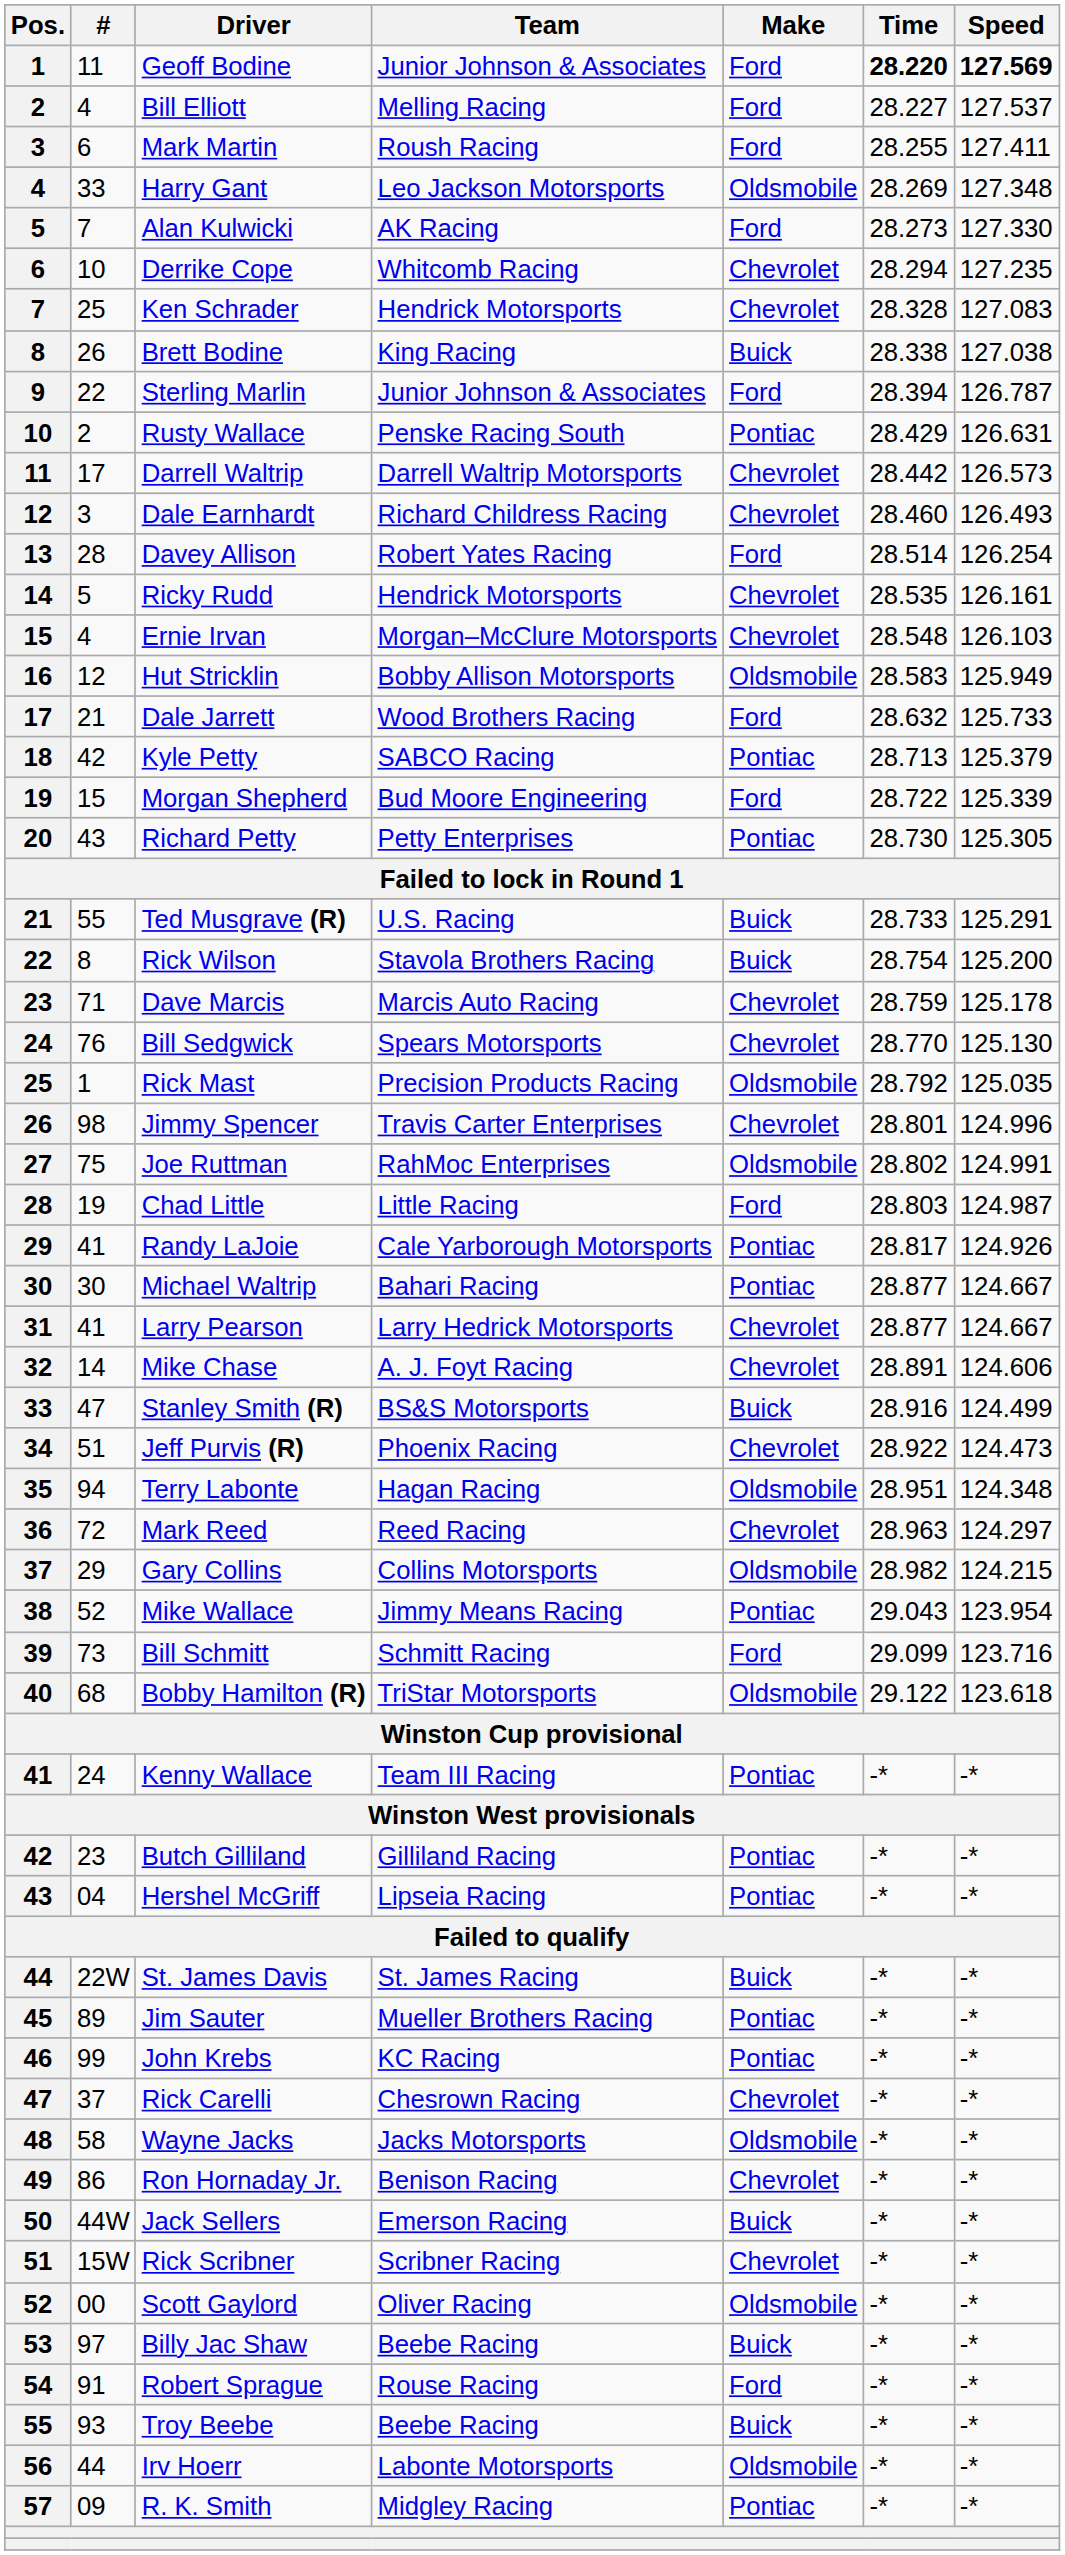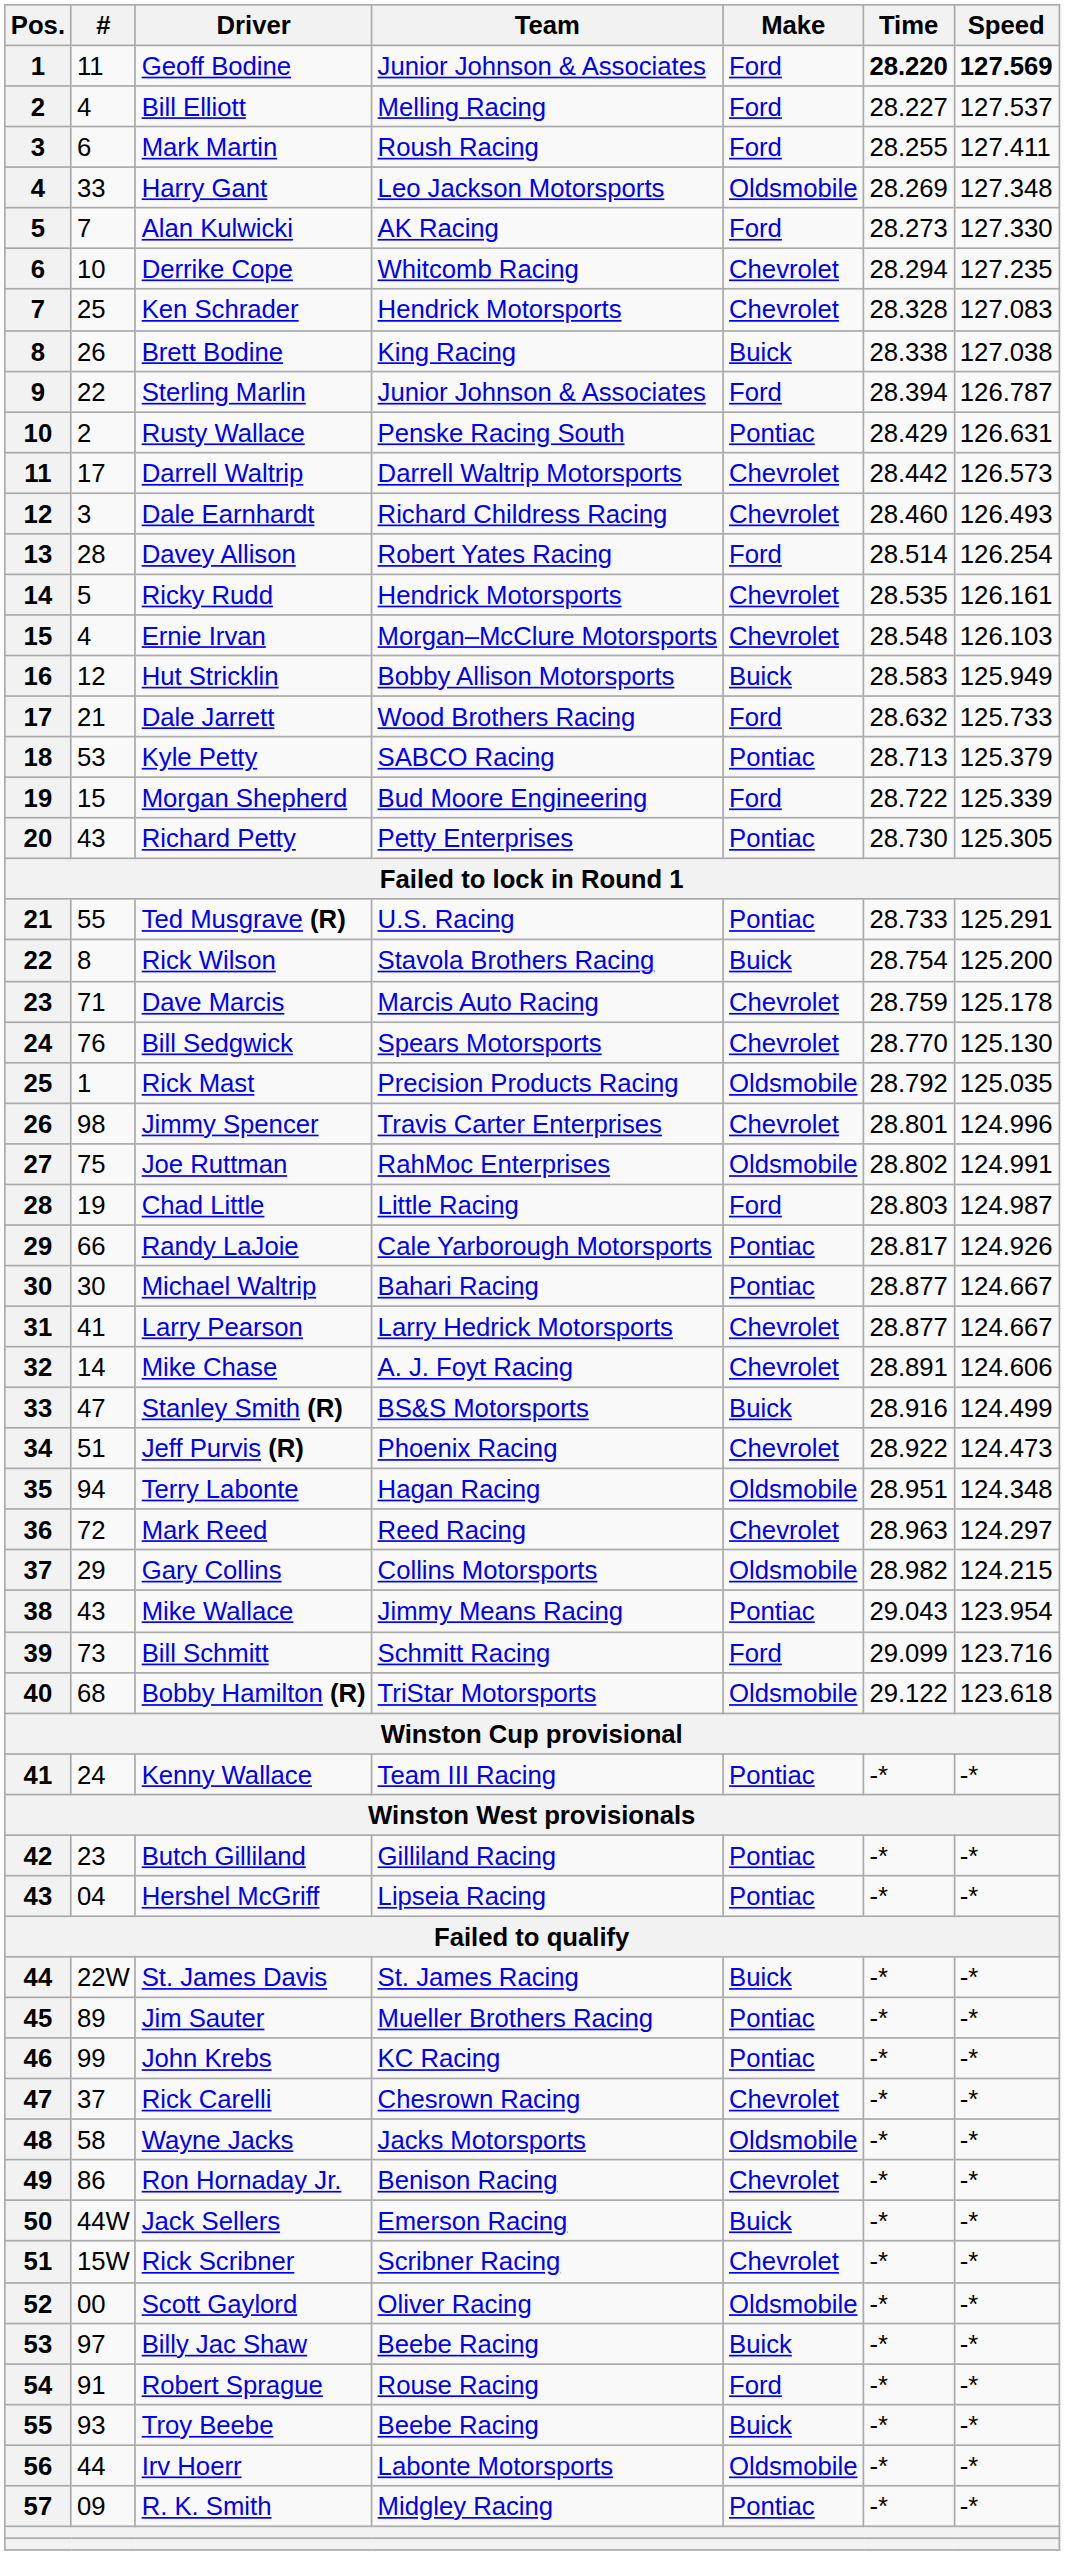 <table class="wikitable" style="font-size:95%">
 <tr>
 <th>Pos.</th>
 <th>#</th>
 <th>Driver</th>
 <th>Team</th>
 <th>Make</th>
 <th>Time</th>
 <th>Speed</th>
 </tr>
 <tr>
 <th>1</th>
 <td>11</td>
 <td><a href='#'>Geoff Bodine</a></td>
 <td><a href='#'>Junior Johnson & Associates</a></td>
 <td><a href='#'>Ford</a></td>
 <td><strong>28.220</strong></td>
 <td><strong>127.569</strong></td>
 </tr>
 <tr>
 <th>2</th>
 <td>4</td>
 <td><a href='#'>Bill Elliott</a></td>
 <td><a href='#'>Melling Racing</a></td>
 <td><a href='#'>Ford</a></td>
 <td>28.227</td>
 <td>127.537</td>
 </tr>
 <tr>
 <th>3</th>
 <td>6</td>
 <td><a href='#'>Mark Martin</a></td>
 <td><a href='#'>Roush Racing</a></td>
 <td><a href='#'>Ford</a></td>
 <td>28.255</td>
 <td>127.411</td>
 </tr>
 <tr>
 <th>4</th>
 <td>33</td>
 <td><a href='#'>Harry Gant</a></td>
 <td><a href='#'>Leo Jackson Motorsports</a></td>
 <td><a href='#'>Oldsmobile</a></td>
 <td>28.269</td>
 <td>127.348</td>
 </tr>
 <tr>
 <th>5</th>
 <td>7</td>
 <td><a href='#'>Alan Kulwicki</a></td>
 <td><a href='#'>AK Racing</a></td>
 <td><a href='#'>Ford</a></td>
 <td>28.273</td>
 <td>127.330</td>
 </tr>
 <tr>
 <th>6</th>
 <td>10</td>
 <td><a href='#'>Derrike Cope</a></td>
 <td><a href='#'>Whitcomb Racing</a></td>
 <td><a href='#'>Chevrolet</a></td>
 <td>28.294</td>
 <td>127.235</td>
 </tr>
 <tr>
 <th>7</th>
 <td>25</td>
 <td><a href='#'>Ken Schrader</a></td>
 <td><a href='#'>Hendrick Motorsports</a></td>
 <td><a href='#'>Chevrolet</a></td>
 <td>28.328</td>
 <td>127.083</td>
 </tr>
 <tr>
 <th>8</th>
 <td>26</td>
 <td><a href='#'>Brett Bodine</a></td>
 <td><a href='#'>King Racing</a></td>
 <td><a href='#'>Buick</a></td>
 <td>28.338</td>
 <td>127.038</td>
 </tr>
 <tr>
 <th>9</th>
 <td>22</td>
 <td><a href='#'>Sterling Marlin</a></td>
 <td><a href='#'>Junior Johnson & Associates</a></td>
 <td><a href='#'>Ford</a></td>
 <td>28.394</td>
 <td>126.787</td>
 </tr>
 <tr>
 <th>10</th>
 <td>2</td>
 <td><a href='#'>Rusty Wallace</a></td>
 <td><a href='#'>Penske Racing South</a></td>
 <td><a href='#'>Pontiac</a></td>
 <td>28.429</td>
 <td>126.631</td>
 </tr>
 <tr>
 <th>11</th>
 <td>17</td>
 <td><a href='#'>Darrell Waltrip</a></td>
 <td><a href='#'>Darrell Waltrip Motorsports</a></td>
 <td><a href='#'>Chevrolet</a></td>
 <td>28.442</td>
 <td>126.573</td>
 </tr>
 <tr>
 <th>12</th>
 <td>3</td>
 <td><a href='#'>Dale Earnhardt</a></td>
 <td><a href='#'>Richard Childress Racing</a></td>
 <td><a href='#'>Chevrolet</a></td>
 <td>28.460</td>
 <td>126.493</td>
 </tr>
 <tr>
 <th>13</th>
 <td>28</td>
 <td><a href='#'>Davey Allison</a></td>
 <td><a href='#'>Robert Yates Racing</a></td>
 <td><a href='#'>Ford</a></td>
 <td>28.514</td>
 <td>126.254</td>
 </tr>
 <tr>
 <th>14</th>
 <td>5</td>
 <td><a href='#'>Ricky Rudd</a></td>
 <td><a href='#'>Hendrick Motorsports</a></td>
 <td><a href='#'>Chevrolet</a></td>
 <td>28.535</td>
 <td>126.161</td>
 </tr>
 <tr>
 <th>15</th>
 <td>4</td>
 <td><a href='#'>Ernie Irvan</a></td>
 <td><a href='#'>Morgan–McClure Motorsports</a></td>
 <td><a href='#'>Chevrolet</a></td>
 <td>28.548</td>
 <td>126.103</td>
 </tr>
 <tr>
 <th>16</th>
 <td>12</td>
 <td><a href='#'>Hut Stricklin</a></td>
 <td><a href='#'>Bobby Allison Motorsports</a></td>
-<td><a href='#'>Oldsmobile</a></td>
+<td><a href='#'>Buick</a></td>
 <td>28.583</td>
 <td>125.949</td>
 </tr>
 <tr>
 <th>17</th>
 <td>21</td>
 <td><a href='#'>Dale Jarrett</a></td>
 <td><a href='#'>Wood Brothers Racing</a></td>
 <td><a href='#'>Ford</a></td>
 <td>28.632</td>
 <td>125.733</td>
 </tr>
 <tr>
 <th>18</th>
-<td>42</td>
+<td>53</td>
 <td><a href='#'>Kyle Petty</a></td>
 <td><a href='#'>SABCO Racing</a></td>
 <td><a href='#'>Pontiac</a></td>
 <td>28.713</td>
 <td>125.379</td>
 </tr>
 <tr>
 <th>19</th>
 <td>15</td>
 <td><a href='#'>Morgan Shepherd</a></td>
 <td><a href='#'>Bud Moore Engineering</a></td>
 <td><a href='#'>Ford</a></td>
 <td>28.722</td>
 <td>125.339</td>
 </tr>
 <tr>
 <th>20</th>
 <td>43</td>
 <td><a href='#'>Richard Petty</a></td>
 <td><a href='#'>Petty Enterprises</a></td>
 <td><a href='#'>Pontiac</a></td>
 <td>28.730</td>
 <td>125.305</td>
 </tr>
 <tr>
 <th colspan="7">Failed to lock in Round 1</th>
 </tr>
 <tr>
 <th>21</th>
 <td>55</td>
 <td><a href='#'>Ted Musgrave</a> <strong>(R)</strong></td>
 <td><a href='#'>U.S. Racing</a></td>
-<td><a href='#'>Buick</a></td>
+<td><a href='#'>Pontiac</a></td>
 <td>28.733</td>
 <td>125.291</td>
 </tr>
 <tr>
 <th>22</th>
 <td>8</td>
 <td><a href='#'>Rick Wilson</a></td>
 <td><a href='#'>Stavola Brothers Racing</a></td>
 <td><a href='#'>Buick</a></td>
 <td>28.754</td>
 <td>125.200</td>
 </tr>
 <tr>
 <th>23</th>
 <td>71</td>
 <td><a href='#'>Dave Marcis</a></td>
 <td><a href='#'>Marcis Auto Racing</a></td>
 <td><a href='#'>Chevrolet</a></td>
 <td>28.759</td>
 <td>125.178</td>
 </tr>
 <tr>
 <th>24</th>
 <td>76</td>
 <td><a href='#'>Bill Sedgwick</a></td>
 <td><a href='#'>Spears Motorsports</a></td>
 <td><a href='#'>Chevrolet</a></td>
 <td>28.770</td>
 <td>125.130</td>
 </tr>
 <tr>
 <th>25</th>
 <td>1</td>
 <td><a href='#'>Rick Mast</a></td>
 <td><a href='#'>Precision Products Racing</a></td>
 <td><a href='#'>Oldsmobile</a></td>
 <td>28.792</td>
 <td>125.035</td>
 </tr>
 <tr>
 <th>26</th>
 <td>98</td>
 <td><a href='#'>Jimmy Spencer</a></td>
 <td><a href='#'>Travis Carter Enterprises</a></td>
 <td><a href='#'>Chevrolet</a></td>
 <td>28.801</td>
 <td>124.996</td>
 </tr>
 <tr>
 <th>27</th>
 <td>75</td>
 <td><a href='#'>Joe Ruttman</a></td>
 <td><a href='#'>RahMoc Enterprises</a></td>
 <td><a href='#'>Oldsmobile</a></td>
 <td>28.802</td>
 <td>124.991</td>
 </tr>
 <tr>
 <th>28</th>
 <td>19</td>
 <td><a href='#'>Chad Little</a></td>
 <td><a href='#'>Little Racing</a></td>
 <td><a href='#'>Ford</a></td>
 <td>28.803</td>
 <td>124.987</td>
 </tr>
 <tr>
 <th>29</th>
-<td>41</td>
+<td>66</td>
 <td><a href='#'>Randy LaJoie</a></td>
 <td><a href='#'>Cale Yarborough Motorsports</a></td>
 <td><a href='#'>Pontiac</a></td>
 <td>28.817</td>
 <td>124.926</td>
 </tr>
 <tr>
 <th>30</th>
 <td>30</td>
 <td><a href='#'>Michael Waltrip</a></td>
 <td><a href='#'>Bahari Racing</a></td>
 <td><a href='#'>Pontiac</a></td>
 <td>28.877</td>
 <td>124.667</td>
 </tr>
 <tr>
 <th>31</th>
 <td>41</td>
 <td><a href='#'>Larry Pearson</a></td>
 <td><a href='#'>Larry Hedrick Motorsports</a></td>
 <td><a href='#'>Chevrolet</a></td>
 <td>28.877</td>
 <td>124.667</td>
 </tr>
 <tr>
 <th>32</th>
 <td>14</td>
 <td><a href='#'>Mike Chase</a></td>
 <td><a href='#'>A. J. Foyt Racing</a></td>
 <td><a href='#'>Chevrolet</a></td>
 <td>28.891</td>
 <td>124.606</td>
 </tr>
 <tr>
 <th>33</th>
 <td>47</td>
 <td><a href='#'>Stanley Smith</a> <strong>(R)</strong></td>
 <td><a href='#'>BS&S Motorsports</a></td>
 <td><a href='#'>Buick</a></td>
 <td>28.916</td>
 <td>124.499</td>
 </tr>
 <tr>
 <th>34</th>
 <td>51</td>
 <td><a href='#'>Jeff Purvis</a> <strong>(R)</strong></td>
 <td><a href='#'>Phoenix Racing</a></td>
 <td><a href='#'>Chevrolet</a></td>
 <td>28.922</td>
 <td>124.473</td>
 </tr>
 <tr>
 <th>35</th>
 <td>94</td>
 <td><a href='#'>Terry Labonte</a></td>
 <td><a href='#'>Hagan Racing</a></td>
 <td><a href='#'>Oldsmobile</a></td>
 <td>28.951</td>
 <td>124.348</td>
 </tr>
 <tr>
 <th>36</th>
 <td>72</td>
 <td><a href='#'>Mark Reed</a></td>
 <td><a href='#'>Reed Racing</a></td>
 <td><a href='#'>Chevrolet</a></td>
 <td>28.963</td>
 <td>124.297</td>
 </tr>
 <tr>
 <th>37</th>
 <td>29</td>
 <td><a href='#'>Gary Collins</a></td>
 <td><a href='#'>Collins Motorsports</a></td>
 <td><a href='#'>Oldsmobile</a></td>
 <td>28.982</td>
 <td>124.215</td>
 </tr>
 <tr>
 <th>38</th>
-<td>52</td>
+<td>43</td>
 <td><a href='#'>Mike Wallace</a></td>
 <td><a href='#'>Jimmy Means Racing</a></td>
 <td><a href='#'>Pontiac</a></td>
 <td>29.043</td>
 <td>123.954</td>
 </tr>
 <tr>
 <th>39</th>
 <td>73</td>
 <td><a href='#'>Bill Schmitt</a></td>
 <td><a href='#'>Schmitt Racing</a></td>
 <td><a href='#'>Ford</a></td>
 <td>29.099</td>
 <td>123.716</td>
 </tr>
 <tr>
 <th>40</th>
 <td>68</td>
 <td><a href='#'>Bobby Hamilton</a> <strong>(R)</strong></td>
 <td><a href='#'>TriStar Motorsports</a></td>
 <td><a href='#'>Oldsmobile</a></td>
 <td>29.122</td>
 <td>123.618</td>
 </tr>
 <tr>
 <th colspan="7">Winston Cup provisional</th>
 </tr>
 <tr>
 <th>41</th>
 <td>24</td>
 <td><a href='#'>Kenny Wallace</a></td>
 <td><a href='#'>Team III Racing</a></td>
 <td><a href='#'>Pontiac</a></td>
 <td>-*</td>
 <td>-*</td>
 </tr>
 <tr>
 <th colspan="7">Winston West provisionals</th>
 </tr>
 <tr>
 <th>42</th>
 <td>23</td>
 <td><a href='#'>Butch Gilliland</a></td>
 <td><a href='#'>Gilliland Racing</a></td>
 <td><a href='#'>Pontiac</a></td>
 <td>-*</td>
 <td>-*</td>
 </tr>
 <tr>
 <th>43</th>
 <td>04</td>
 <td><a href='#'>Hershel McGriff</a></td>
 <td><a href='#'>Lipseia Racing</a></td>
 <td><a href='#'>Pontiac</a></td>
 <td>-*</td>
 <td>-*</td>
 </tr>
 <tr>
 <th colspan="7">Failed to qualify</th>
 </tr>
 <tr>
 <th>44</th>
 <td>22W</td>
 <td><a href='#'>St. James Davis</a></td>
 <td><a href='#'>St. James Racing</a></td>
 <td><a href='#'>Buick</a></td>
 <td>-*</td>
 <td>-*</td>
 </tr>
 <tr>
 <th>45</th>
 <td>89</td>
 <td><a href='#'>Jim Sauter</a></td>
 <td><a href='#'>Mueller Brothers Racing</a></td>
 <td><a href='#'>Pontiac</a></td>
 <td>-*</td>
 <td>-*</td>
 </tr>
 <tr>
 <th>46</th>
 <td>99</td>
 <td><a href='#'>John Krebs</a></td>
 <td><a href='#'>KC Racing</a></td>
 <td><a href='#'>Pontiac</a></td>
 <td>-*</td>
 <td>-*</td>
 </tr>
 <tr>
 <th>47</th>
 <td>37</td>
 <td><a href='#'>Rick Carelli</a></td>
 <td><a href='#'>Chesrown Racing</a></td>
 <td><a href='#'>Chevrolet</a></td>
 <td>-*</td>
 <td>-*</td>
 </tr>
 <tr>
 <th>48</th>
 <td>58</td>
 <td><a href='#'>Wayne Jacks</a></td>
 <td><a href='#'>Jacks Motorsports</a></td>
 <td><a href='#'>Oldsmobile</a></td>
 <td>-*</td>
 <td>-*</td>
 </tr>
 <tr>
 <th>49</th>
 <td>86</td>
 <td><a href='#'>Ron Hornaday Jr.</a></td>
 <td><a href='#'>Benison Racing</a></td>
 <td><a href='#'>Chevrolet</a></td>
 <td>-*</td>
 <td>-*</td>
 </tr>
 <tr>
 <th>50</th>
 <td>44W</td>
 <td><a href='#'>Jack Sellers</a></td>
 <td><a href='#'>Emerson Racing</a></td>
 <td><a href='#'>Buick</a></td>
 <td>-*</td>
 <td>-*</td>
 </tr>
 <tr>
 <th>51</th>
 <td>15W</td>
 <td><a href='#'>Rick Scribner</a></td>
 <td><a href='#'>Scribner Racing</a></td>
 <td><a href='#'>Chevrolet</a></td>
 <td>-*</td>
 <td>-*</td>
 </tr>
 <tr>
 <th>52</th>
 <td>00</td>
 <td><a href='#'>Scott Gaylord</a></td>
 <td><a href='#'>Oliver Racing</a></td>
 <td><a href='#'>Oldsmobile</a></td>
 <td>-*</td>
 <td>-*</td>
 </tr>
 <tr>
 <th>53</th>
 <td>97</td>
 <td><a href='#'>Billy Jac Shaw</a></td>
 <td><a href='#'>Beebe Racing</a></td>
 <td><a href='#'>Buick</a></td>
 <td>-*</td>
 <td>-*</td>
 </tr>
 <tr>
 <th>54</th>
 <td>91</td>
 <td><a href='#'>Robert Sprague</a></td>
 <td><a href='#'>Rouse Racing</a></td>
 <td><a href='#'>Ford</a></td>
 <td>-*</td>
 <td>-*</td>
 </tr>
 <tr>
 <th>55</th>
 <td>93</td>
 <td><a href='#'>Troy Beebe</a></td>
 <td><a href='#'>Beebe Racing</a></td>
 <td><a href='#'>Buick</a></td>
 <td>-*</td>
 <td>-*</td>
 </tr>
 <tr>
 <th>56</th>
 <td>44</td>
 <td><a href='#'>Irv Hoerr</a></td>
 <td><a href='#'>Labonte Motorsports</a></td>
 <td><a href='#'>Oldsmobile</a></td>
 <td>-*</td>
 <td>-*</td>
 </tr>
 <tr>
 <th>57</th>
 <td>09</td>
 <td><a href='#'>R. K. Smith</a></td>
 <td><a href='#'>Midgley Racing</a></td>
 <td><a href='#'>Pontiac</a></td>
 <td>-*</td>
 <td>-*</td>
 </tr>
 <tr>
 <th colspan="7"></th>
 </tr>
 <tr>
 <th colspan="7"></th>
 </tr>
 </table>
